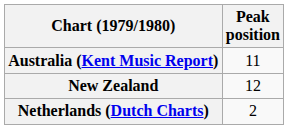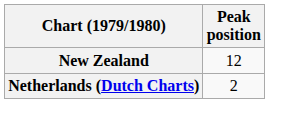 <table class="wikitable sortable plainrowheaders" style="text-align:center">
 <tr>
 <th scope="col">Chart (1979/1980)</th>
 <th scope="col">Peak<br>position</th>
-</tr>
-<tr>
-<th scope="row">Australia (<a href='#'>Kent Music Report</a>)</th>
-<td>11</td>
 </tr>
 <tr>
 <th scope="row">New Zealand</th>
 <td>12</td>
 </tr>
 <tr>
 <th scope="row">Netherlands (<a href='#'>Dutch Charts</a>)</th>
 <td>2</td>
 </tr>
 </table>
